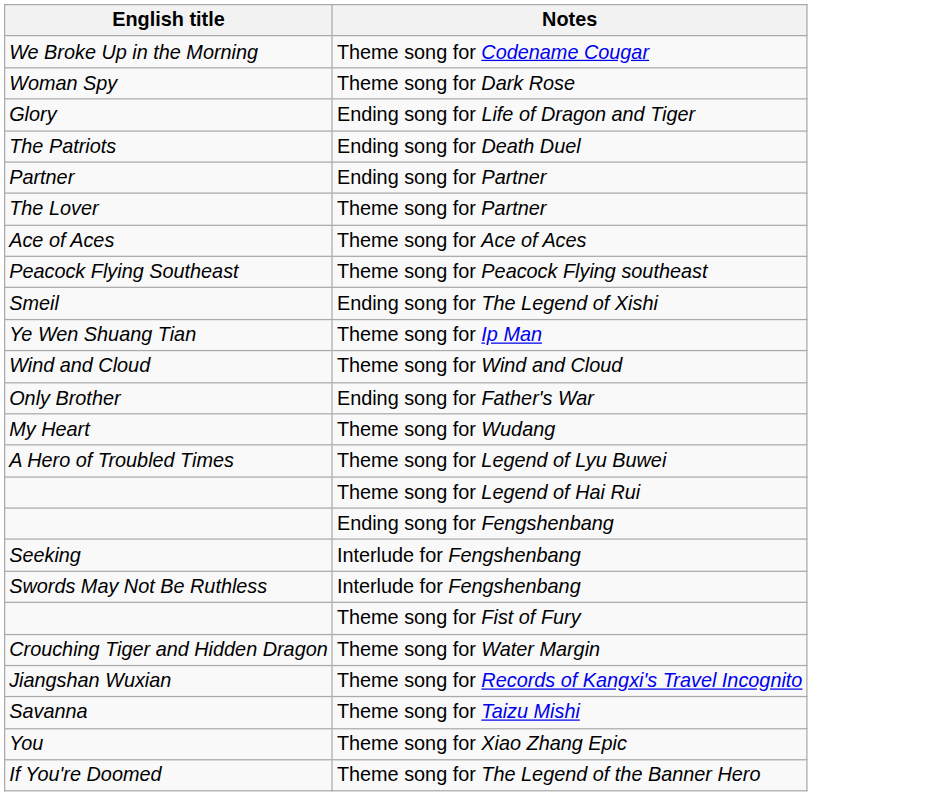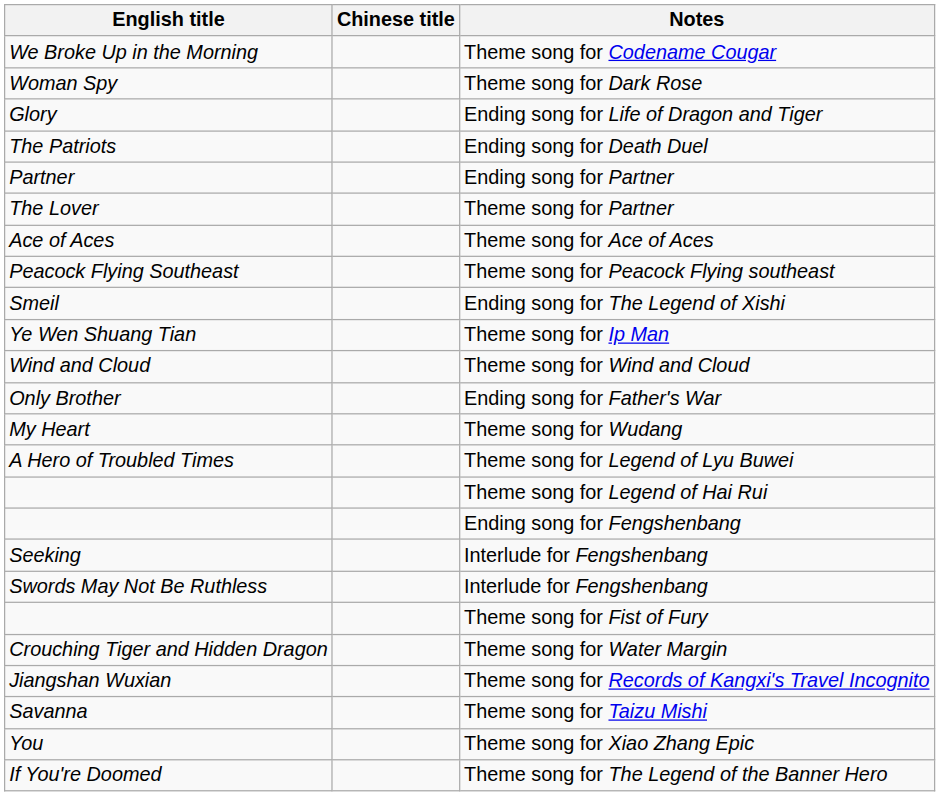 <table class="wikitable">
 <tr>
 <th>English title</th>
+<th>Chinese title</th>
 <th>Notes</th>
 </tr>
 <tr>
 <td><em>We Broke Up in the Morning</em></td>
+<td></td>
 <td>Theme song for <em><a href='#'>Codename Cougar</a></em></td>
 </tr>
 <tr>
 <td><em>Woman Spy</em></td>
+<td></td>
 <td>Theme song for <em>Dark Rose</em></td>
 </tr>
 <tr>
 <td><em>Glory</em></td>
+<td></td>
 <td>Ending song for <em>Life of Dragon and Tiger</em></td>
 </tr>
 <tr>
 <td><em>The Patriots</em></td>
+<td></td>
 <td>Ending song for <em>Death Duel</em></td>
 </tr>
 <tr>
 <td><em>Partner</em></td>
+<td></td>
 <td>Ending song for <em>Partner</em></td>
 </tr>
 <tr>
 <td><em>The Lover</em></td>
+<td></td>
 <td>Theme song for <em>Partner</em></td>
 </tr>
 <tr>
 <td><em>Ace of Aces</em></td>
+<td></td>
 <td>Theme song for <em>Ace of Aces</em></td>
 </tr>
 <tr>
 <td><em>Peacock Flying Southeast</em></td>
+<td></td>
 <td>Theme song for <em>Peacock Flying southeast</em></td>
 </tr>
 <tr>
 <td><em>Smeil</em></td>
+<td></td>
 <td>Ending song for <em>The Legend of Xishi</em></td>
 </tr>
 <tr>
 <td><em>Ye Wen Shuang Tian</em></td>
+<td></td>
 <td>Theme song for <em><a href='#'>Ip Man</a></em></td>
 </tr>
 <tr>
 <td><em>Wind and Cloud</em></td>
+<td></td>
 <td>Theme song for <em>Wind and Cloud</em></td>
 </tr>
 <tr>
 <td><em>Only Brother</em></td>
+<td></td>
 <td>Ending song for <em>Father's War</em></td>
 </tr>
 <tr>
 <td><em>My Heart</em></td>
+<td></td>
 <td>Theme song for <em>Wudang</em></td>
 </tr>
 <tr>
 <td><em>A Hero of Troubled Times</em></td>
+<td></td>
 <td>Theme song for <em>Legend of Lyu Buwei</em></td>
 </tr>
 <tr>
+<td></td>
 <td></td>
 <td>Theme song for <em>Legend of Hai Rui</em></td>
 </tr>
 <tr>
 <td></td>
+<td></td>
 <td>Ending song for <em>Fengshenbang</em></td>
 </tr>
 <tr>
 <td><em>Seeking</em></td>
+<td></td>
 <td>Interlude for <em>Fengshenbang</em></td>
 </tr>
 <tr>
 <td><em>Swords May Not Be Ruthless</em></td>
+<td></td>
 <td>Interlude for <em>Fengshenbang</em></td>
 </tr>
 <tr>
+<td></td>
 <td></td>
 <td>Theme song for <em>Fist of Fury</em></td>
 </tr>
 <tr>
 <td><em>Crouching Tiger and Hidden Dragon</em></td>
+<td></td>
 <td>Theme song for <em>Water Margin</em></td>
 </tr>
 <tr>
 <td><em>Jiangshan Wuxian</em></td>
+<td></td>
 <td>Theme song for <em><a href='#'>Records of Kangxi's Travel Incognito</a></em></td>
 </tr>
 <tr>
 <td><em>Savanna</em></td>
+<td></td>
 <td>Theme song for <em><a href='#'>Taizu Mishi</a></em></td>
 </tr>
 <tr>
 <td><em>You</em></td>
+<td></td>
 <td>Theme song for <em>Xiao Zhang Epic</em></td>
 </tr>
 <tr>
 <td><em>If You're Doomed</em></td>
+<td></td>
 <td>Theme song for <em>The Legend of the Banner Hero</em></td>
 </tr>
 </table>
